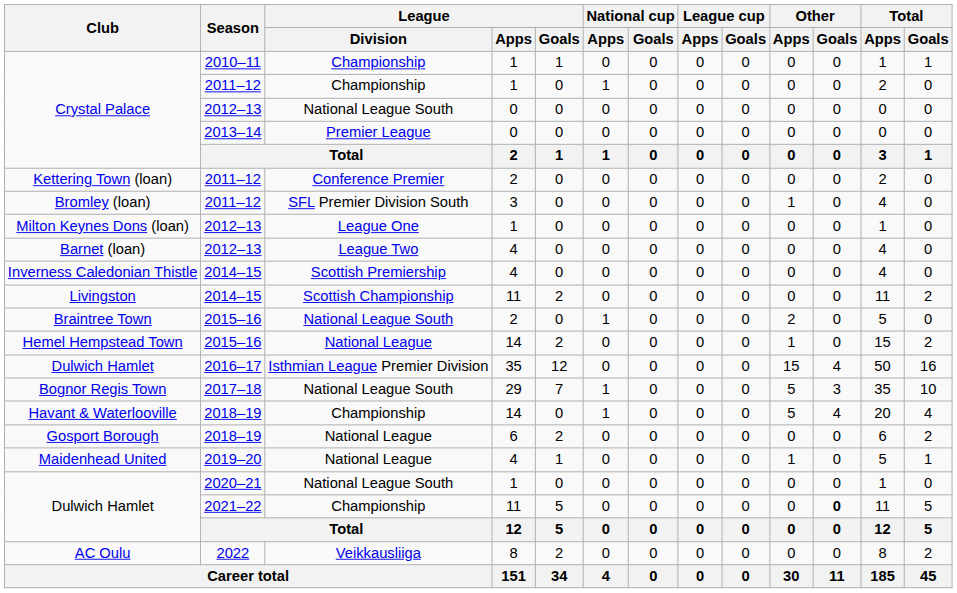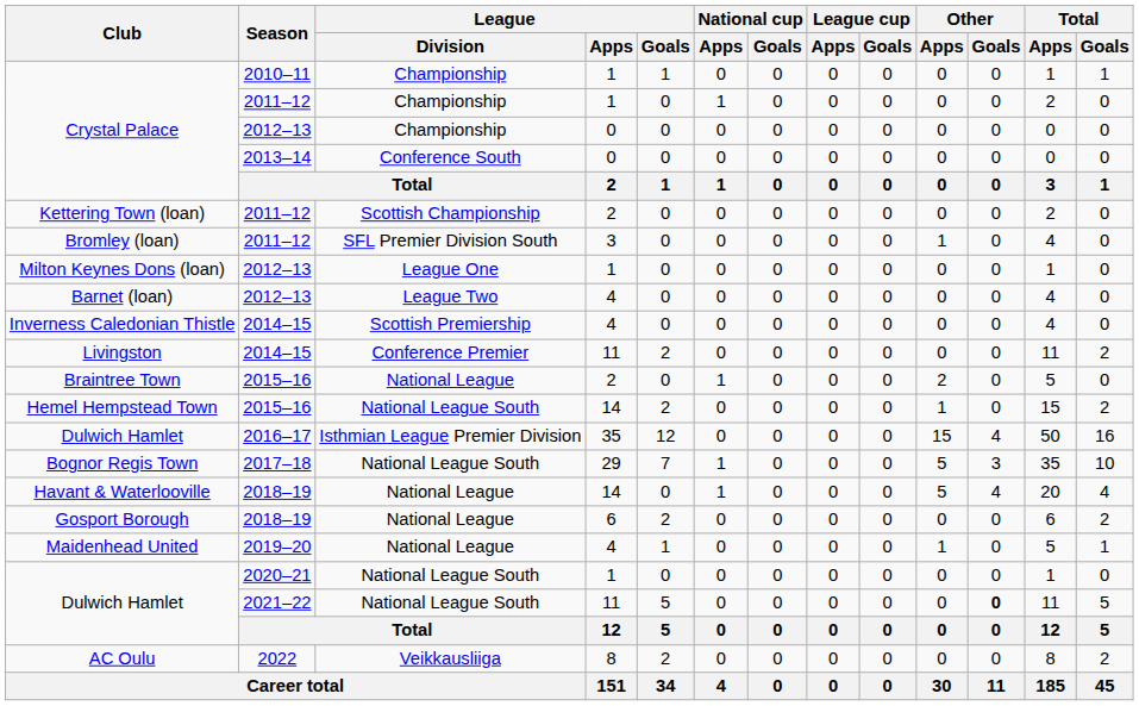 <table class="wikitable" style="text-align: center;">
 <tr>
 <th rowspan="2">Club</th>
 <th rowspan="2">Season</th>
 <th colspan="3">League</th>
 <th colspan="2">National cup</th>
 <th colspan="2">League cup</th>
 <th colspan="2">Other</th>
 <th colspan="2">Total</th>
 </tr>
 <tr>
 <th>Division</th>
 <th>Apps</th>
 <th>Goals</th>
 <th>Apps</th>
 <th>Goals</th>
 <th>Apps</th>
 <th>Goals</th>
 <th>Apps</th>
 <th>Goals</th>
 <th>Apps</th>
 <th>Goals</th>
 </tr>
 <tr>
 <td rowspan="5"><a href='#'>Crystal Palace</a></td>
 <td><a href='#'>2010–11</a></td>
 <td><a href='#'>Championship</a></td>
 <td>1</td>
 <td>1</td>
 <td>0</td>
 <td>0</td>
 <td>0</td>
 <td>0</td>
 <td>0</td>
 <td>0</td>
 <td>1</td>
 <td>1</td>
 </tr>
 <tr>
 <td><a href='#'>2011–12</a></td>
 <td>Championship</td>
 <td>1</td>
 <td>0</td>
 <td>1</td>
 <td>0</td>
 <td>0</td>
 <td>0</td>
 <td>0</td>
 <td>0</td>
 <td>2</td>
 <td>0</td>
 </tr>
 <tr>
 <td><a href='#'>2012–13</a></td>
-<td>National League South</td>
+<td>Championship</td>
 <td>0</td>
 <td>0</td>
 <td>0</td>
 <td>0</td>
 <td>0</td>
 <td>0</td>
 <td>0</td>
 <td>0</td>
 <td>0</td>
 <td>0</td>
 </tr>
 <tr>
 <td><a href='#'>2013–14</a></td>
-<td><a href='#'>Premier League</a></td>
+<td><a href='#'>Conference South</a></td>
 <td>0</td>
 <td>0</td>
 <td>0</td>
 <td>0</td>
 <td>0</td>
 <td>0</td>
 <td>0</td>
 <td>0</td>
 <td>0</td>
 <td>0</td>
 </tr>
 <tr>
 <th colspan="2">Total</th>
 <th>2</th>
 <th>1</th>
 <th>1</th>
 <th>0</th>
 <th>0</th>
 <th>0</th>
 <th>0</th>
 <th>0</th>
 <th>3</th>
 <th>1</th>
 </tr>
 <tr>
 <td><a href='#'>Kettering Town</a> (loan)</td>
 <td><a href='#'>2011–12</a></td>
-<td><a href='#'>Conference Premier</a></td>
+<td><a href='#'>Scottish Championship</a></td>
 <td>2</td>
 <td>0</td>
 <td>0</td>
 <td>0</td>
 <td>0</td>
 <td>0</td>
 <td>0</td>
 <td>0</td>
 <td>2</td>
 <td>0</td>
 </tr>
 <tr>
 <td><a href='#'>Bromley</a> (loan)</td>
 <td><a href='#'>2011–12</a></td>
 <td><a href='#'>SFL</a> Premier Division South</td>
 <td>3</td>
 <td>0</td>
 <td>0</td>
 <td>0</td>
 <td>0</td>
 <td>0</td>
 <td>1</td>
 <td>0</td>
 <td>4</td>
 <td>0</td>
 </tr>
 <tr>
 <td><a href='#'>Milton Keynes Dons</a> (loan)</td>
 <td><a href='#'>2012–13</a></td>
 <td><a href='#'>League One</a></td>
 <td>1</td>
 <td>0</td>
 <td>0</td>
 <td>0</td>
 <td>0</td>
 <td>0</td>
 <td>0</td>
 <td>0</td>
 <td>1</td>
 <td>0</td>
 </tr>
 <tr>
 <td><a href='#'>Barnet</a> (loan)</td>
 <td><a href='#'>2012–13</a></td>
 <td><a href='#'>League Two</a></td>
 <td>4</td>
 <td>0</td>
 <td>0</td>
 <td>0</td>
 <td>0</td>
 <td>0</td>
 <td>0</td>
 <td>0</td>
 <td>4</td>
 <td>0</td>
 </tr>
 <tr>
 <td><a href='#'>Inverness Caledonian Thistle</a></td>
 <td><a href='#'>2014–15</a></td>
 <td><a href='#'>Scottish Premiership</a></td>
 <td>4</td>
 <td>0</td>
 <td>0</td>
 <td>0</td>
 <td>0</td>
 <td>0</td>
 <td>0</td>
 <td>0</td>
 <td>4</td>
 <td>0</td>
 </tr>
 <tr>
 <td><a href='#'>Livingston</a></td>
 <td><a href='#'>2014–15</a></td>
-<td><a href='#'>Scottish Championship</a></td>
+<td><a href='#'>Conference Premier</a></td>
 <td>11</td>
 <td>2</td>
 <td>0</td>
 <td>0</td>
 <td>0</td>
 <td>0</td>
 <td>0</td>
 <td>0</td>
 <td>11</td>
 <td>2</td>
 </tr>
 <tr>
 <td><a href='#'>Braintree Town</a></td>
 <td><a href='#'>2015–16</a></td>
-<td><a href='#'>National League South</a></td>
+<td><a href='#'>National League</a></td>
 <td>2</td>
 <td>0</td>
 <td>1</td>
 <td>0</td>
 <td>0</td>
 <td>0</td>
 <td>2</td>
 <td>0</td>
 <td>5</td>
 <td>0</td>
 </tr>
 <tr>
 <td><a href='#'>Hemel Hempstead Town</a></td>
 <td><a href='#'>2015–16</a></td>
-<td><a href='#'>National League</a></td>
+<td><a href='#'>National League South</a></td>
 <td>14</td>
 <td>2</td>
 <td>0</td>
 <td>0</td>
 <td>0</td>
 <td>0</td>
 <td>1</td>
 <td>0</td>
 <td>15</td>
 <td>2</td>
 </tr>
 <tr>
 <td><a href='#'>Dulwich Hamlet</a></td>
 <td><a href='#'>2016–17</a></td>
 <td><a href='#'>Isthmian League</a> Premier Division</td>
 <td>35</td>
 <td>12</td>
 <td>0</td>
 <td>0</td>
 <td>0</td>
 <td>0</td>
 <td>15</td>
 <td>4</td>
 <td>50</td>
 <td>16</td>
 </tr>
 <tr>
 <td><a href='#'>Bognor Regis Town</a></td>
 <td><a href='#'>2017–18</a></td>
 <td>National League South</td>
 <td>29</td>
 <td>7</td>
 <td>1</td>
 <td>0</td>
 <td>0</td>
 <td>0</td>
 <td>5</td>
 <td>3</td>
 <td>35</td>
 <td>10</td>
 </tr>
 <tr>
 <td><a href='#'>Havant & Waterlooville</a></td>
 <td><a href='#'>2018–19</a></td>
-<td>Championship</td>
+<td>National League</td>
 <td>14</td>
 <td>0</td>
 <td>1</td>
 <td>0</td>
 <td>0</td>
 <td>0</td>
 <td>5</td>
 <td>4</td>
 <td>20</td>
 <td>4</td>
 </tr>
 <tr>
 <td><a href='#'>Gosport Borough</a></td>
 <td><a href='#'>2018–19</a></td>
 <td>National League</td>
 <td>6</td>
 <td>2</td>
 <td>0</td>
 <td>0</td>
 <td>0</td>
 <td>0</td>
 <td>0</td>
 <td>0</td>
 <td>6</td>
 <td>2</td>
 </tr>
 <tr>
 <td><a href='#'>Maidenhead United</a></td>
 <td><a href='#'>2019–20</a></td>
 <td>National League</td>
 <td>4</td>
 <td>1</td>
 <td>0</td>
 <td>0</td>
 <td>0</td>
 <td>0</td>
 <td>1</td>
 <td>0</td>
 <td>5</td>
 <td>1</td>
 </tr>
 <tr>
 <td rowspan="3">Dulwich Hamlet</td>
 <td><a href='#'>2020–21</a></td>
 <td>National League South</td>
 <td>1</td>
 <td>0</td>
 <td>0</td>
 <td>0</td>
 <td>0</td>
 <td>0</td>
 <td>0</td>
 <td>0</td>
 <td>1</td>
 <td>0</td>
 </tr>
 <tr>
 <td><a href='#'>2021–22</a></td>
-<td>Championship</td>
+<td>National League South</td>
 <td>11</td>
 <td>5</td>
 <td>0</td>
 <td>0</td>
 <td>0</td>
 <td>0</td>
 <td>0</td>
 <td><strong>0</strong></td>
 <td>11</td>
 <td>5</td>
 </tr>
 <tr>
 <th colspan="2">Total</th>
 <th>12</th>
 <th>5</th>
 <th>0</th>
 <th>0</th>
 <th>0</th>
 <th>0</th>
 <th>0</th>
 <th>0</th>
 <th>12</th>
 <th>5</th>
 </tr>
 <tr>
 <td><a href='#'>AC Oulu</a></td>
 <td><a href='#'>2022</a></td>
 <td><a href='#'>Veikkausliiga</a></td>
 <td>8</td>
 <td>2</td>
 <td>0</td>
 <td>0</td>
 <td>0</td>
 <td>0</td>
 <td>0</td>
 <td>0</td>
 <td>8</td>
 <td>2</td>
 </tr>
 <tr>
 <th colspan="3">Career total</th>
 <th>151</th>
 <th>34</th>
 <th>4</th>
 <th>0</th>
 <th>0</th>
 <th>0</th>
 <th>30</th>
 <th>11</th>
 <th>185</th>
 <th>45</th>
 </tr>
 </table>
